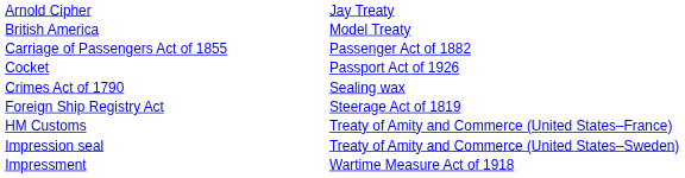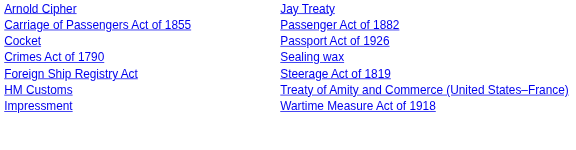 <table style="width: 75%; border: none; text-align: left;">
 <tr>
 <td><a href='#'>Arnold Cipher</a></td>
 <td><a href='#'>Jay Treaty</a></td>
-</tr>
-<tr>
-<td><a href='#'>British America</a></td>
-<td><a href='#'>Model Treaty</a></td>
 </tr>
 <tr>
 <td><a href='#'>Carriage of Passengers Act of 1855</a></td>
 <td><a href='#'>Passenger Act of 1882</a></td>
 </tr>
 <tr>
 <td><a href='#'>Cocket</a></td>
 <td><a href='#'>Passport Act of 1926</a></td>
 </tr>
 <tr>
 <td><a href='#'>Crimes Act of 1790</a></td>
 <td><a href='#'>Sealing wax</a></td>
 </tr>
 <tr>
 <td><a href='#'>Foreign Ship Registry Act</a></td>
 <td><a href='#'>Steerage Act of 1819</a></td>
 </tr>
 <tr>
 <td><a href='#'>HM Customs</a></td>
 <td><a href='#'>Treaty of Amity and Commerce (United States–France)</a></td>
 </tr>
 <tr>
-<td><a href='#'>Impression seal</a></td>
-<td><a href='#'>Treaty of Amity and Commerce (United States–Sweden)</a></td>
-</tr>
-<tr>
 <td><a href='#'>Impressment</a></td>
 <td><a href='#'>Wartime Measure Act of 1918</a></td>
 </tr>
 </table>
